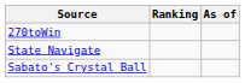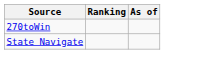 <table class="wikitable" style="text-align:center">
 <tr>
 <th>Source</th>
 <th>Ranking</th>
 <th>As of</th>
 </tr>
 <tr>
 <td align="left"><a href='#'>270toWin</a></td>
 <td></td>
 <td></td>
 </tr>
 <tr>
 <td align=left><a href='#'>State Navigate</a></td>
 <td></td>
 <td></td>
 </tr>
-<tr>
-<td align="left"><a href='#'>Sabato's Crystal Ball</a></td>
-<td></td>
-<td></td>
-</tr>
 </table>
